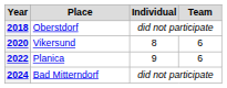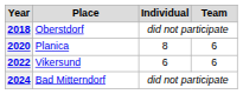 <table class="wikitable plainrowheaders" style="background:#fff; font-size:86%; line-height:16px; border:gray solid 1px; border-collapse:collapse;">
 <tr style="background:#ccc; text-align:center;">
 <th scope="col" style="background:#dcdcdc; width:25px;">Year</th>
 <th scope="col" style="background:#dcdcdc; width:135px;">Place</th>
 <th scope="col" style="background:#dcdcdc; width:55px;">Individual</th>
 <th scope="col" style="background:#dcdcdc; width:55px;">Team</th>
 </tr>
 <tr>
 <th scope=row align=center><a href='#'>2018</a></th>
 <td align=left> <a href='#'>Oberstdorf</a></td>
 <td align=center colspan=2><em>did not participate</em></td>
 </tr>
 <tr>
 <th scope=row align=center><a href='#'>2020</a></th>
-<td align=left> <a href='#'>Vikersund</a></td>
+<td align=left> <a href='#'>Planica</a></td>
 <td align=center>8</td>
 <td align=center>6</td>
 </tr>
 <tr>
 <th scope=row align=center><a href='#'>2022</a></th>
-<td align=left> <a href='#'>Planica</a></td>
-<td align=center>9</td>
+<td align=left> <a href='#'>Vikersund</a></td>
+<td align=center>6</td>
 <td align=center>6</td>
 </tr>
 <tr>
 <th scope=row align=center><a href='#'>2024</a></th>
 <td align=left> <a href='#'>Bad Mitterndorf</a></td>
 <td align=center colspan=2><em>did not participate</em></td>
 </tr>
 </table>
